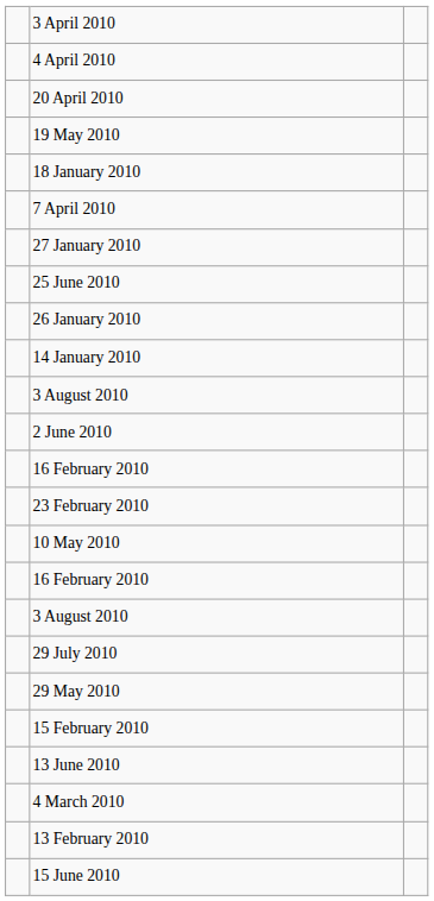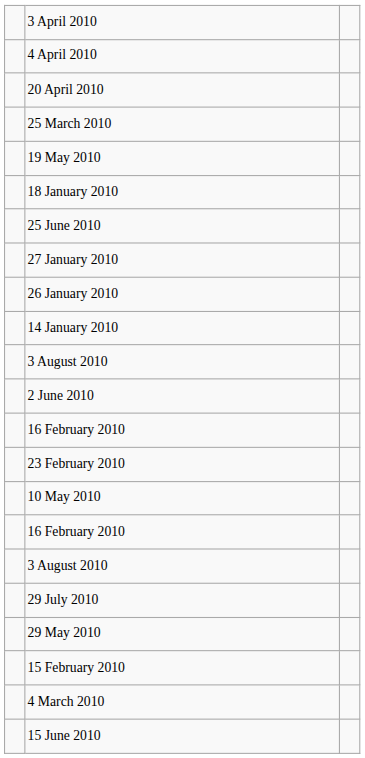 <table class="wikitable" style="font-size: 80%; float: left; width: 26em; margin-right: 1em; height: 700px">
 <tr>
 <td></td>
 <td>3 April 2010</td>
 <td></td>
 </tr>
 <tr>
 <td></td>
 <td>4 April 2010</td>
 <td></td>
 </tr>
 <tr>
 <td></td>
 <td>20 April 2010</td>
 <td></td>
 </tr>
 <tr>
 <td></td>
+<td>25 March 2010</td>
+<td></td>
+</tr>
+<tr>
+<td></td>
 <td>19 May 2010</td>
 <td></td>
 </tr>
 <tr>
 <td></td>
 <td>18 January 2010</td>
 <td></td>
 </tr>
 <tr>
 <td></td>
-<td>7 April 2010</td>
+<td>25 June 2010</td>
 <td></td>
 </tr>
 <tr>
 <td></td>
 <td>27 January 2010</td>
-<td></td>
-</tr>
-<tr>
-<td></td>
-<td>25 June 2010</td>
 <td></td>
 </tr>
 <tr>
 <td></td>
 <td>26 January 2010</td>
 <td></td>
 </tr>
 <tr>
 <td></td>
 <td>14 January 2010</td>
 <td></td>
 </tr>
 <tr>
 <td></td>
 <td>3 August 2010</td>
 <td></td>
 </tr>
 <tr>
 <td></td>
 <td>2 June 2010</td>
 <td></td>
 </tr>
 <tr>
 <td></td>
 <td>16 February 2010</td>
 <td></td>
 </tr>
 <tr>
 <td></td>
 <td>23 February 2010</td>
 <td></td>
 </tr>
 <tr>
 <td></td>
 <td>10 May 2010</td>
 <td></td>
 </tr>
 <tr>
 <td></td>
 <td>16 February 2010</td>
 <td></td>
 </tr>
 <tr>
 <td></td>
 <td>3 August 2010</td>
 <td></td>
 </tr>
 <tr>
 <td></td>
 <td>29 July 2010</td>
 <td></td>
 </tr>
 <tr>
 <td></td>
 <td>29 May 2010</td>
 <td></td>
 </tr>
 <tr>
 <td></td>
 <td>15 February 2010</td>
 <td></td>
 </tr>
 <tr>
 <td></td>
-<td>13 June 2010</td>
-<td></td>
-</tr>
-<tr>
-<td></td>
 <td>4 March 2010</td>
-<td></td>
-</tr>
-<tr>
-<td></td>
-<td>13 February 2010</td>
 <td></td>
 </tr>
 <tr>
 <td></td>
 <td>15 June 2010</td>
 <td></td>
 </tr>
 </table>
